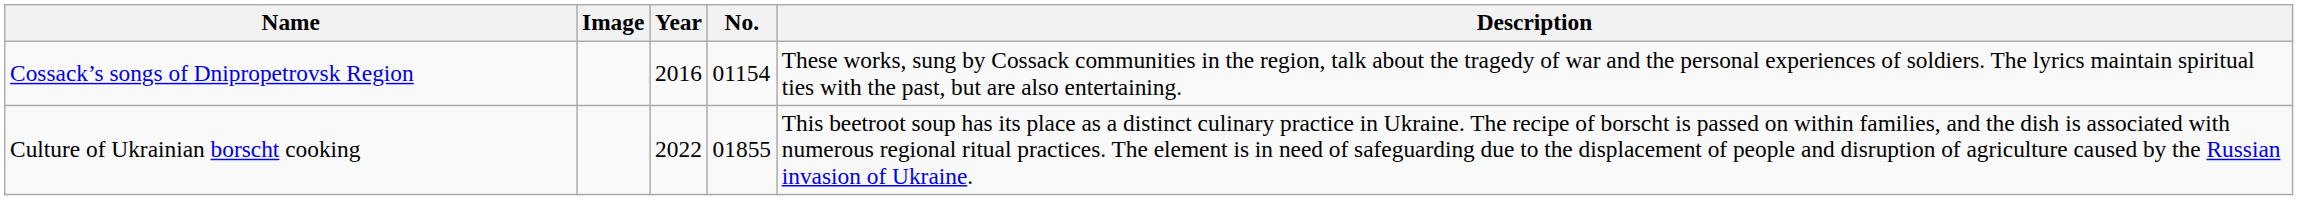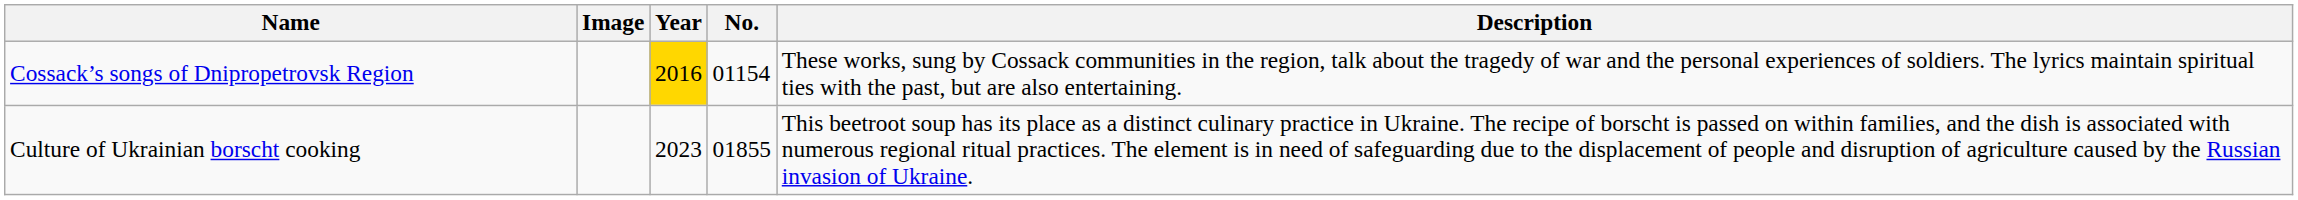 <table class="wikitable sortable plainrowheaders">
 <tr>
 <th style="width:25%">Name</th>
 <th class="unsortable">Image</th>
 <th>Year</th>
 <th>No.</th>
 <th class="unsortable">Description</th>
 </tr>
 <tr>
 <td><a href='#'>Cossack’s songs of Dnipropetrovsk Region</a></td>
 <td></td>
-<td>2016</td>
+<td style="background: gold;">2016</td>
 <td>01154</td>
 <td>These works, sung by Cossack communities in the region, talk about the tragedy of war and the personal experiences of soldiers. The lyrics maintain spiritual ties with the past, but are also entertaining.</td>
 </tr>
 <tr>
 <td>Culture of Ukrainian <a href='#'>borscht</a> cooking</td>
 <td></td>
-<td>2022</td>
+<td>2023</td>
 <td>01855</td>
 <td>This beetroot soup has its place as a distinct culinary practice in Ukraine. The recipe of borscht is passed on within families, and the dish is associated with numerous regional ritual practices. The element is in need of safeguarding due to the displacement of people and disruption of agriculture caused by the <a href='#'>Russian invasion of Ukraine</a>.</td>
 </tr>
 </table>
